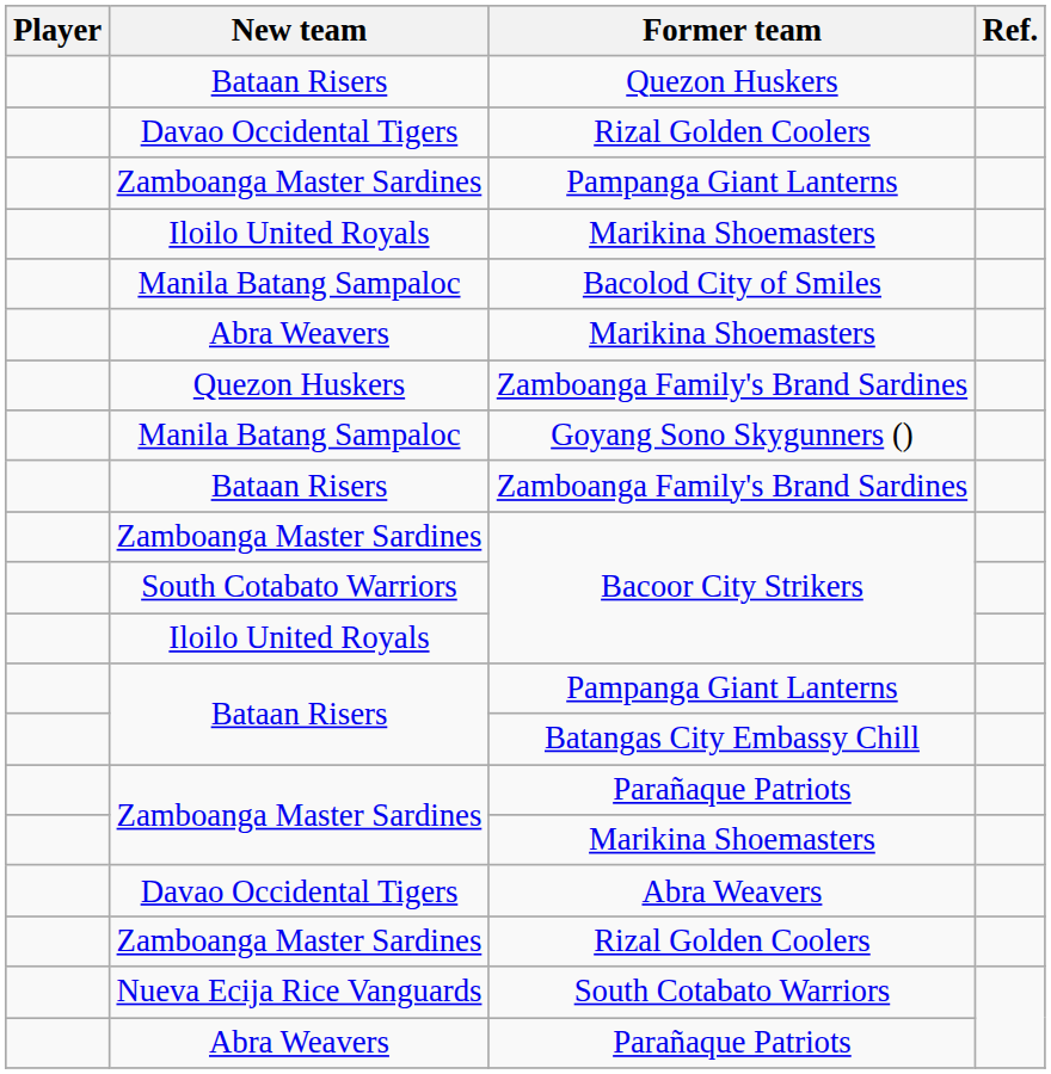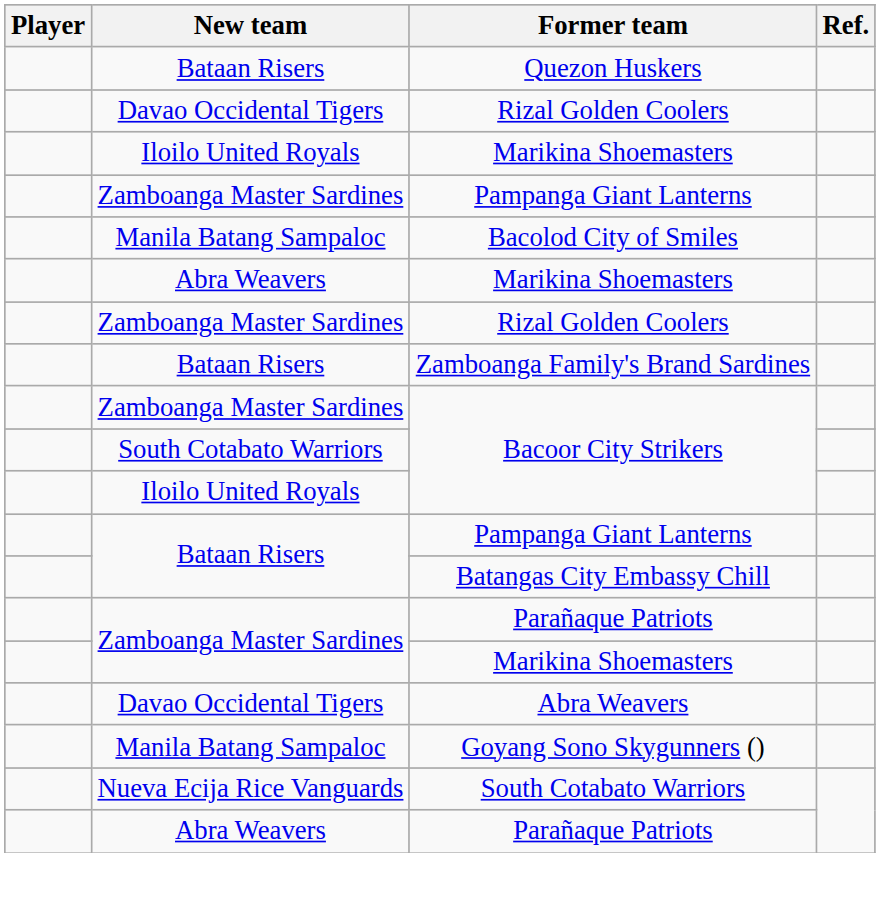 <table class="wikitable sortable" style="text-align:center">
 <tr>
 <th>Player</th>
 <th>New team</th>
 <th>Former team</th>
 <th class="unsortable">Ref.</th>
 </tr>
 <tr>
 <td align=left></td>
 <td><a href='#'>Bataan Risers</a></td>
 <td><a href='#'>Quezon Huskers</a></td>
 <td></td>
 </tr>
 <tr>
 <td align=left></td>
 <td><a href='#'>Davao Occidental Tigers</a></td>
 <td><a href='#'>Rizal Golden Coolers</a></td>
 <td></td>
 </tr>
 <tr>
 <td align=left></td>
-<td><a href='#'>Zamboanga Master Sardines</a></td>
-<td><a href='#'>Pampanga Giant Lanterns</a></td>
+<td><a href='#'>Iloilo United Royals</a></td>
+<td><a href='#'>Marikina Shoemasters</a></td>
 <td></td>
 </tr>
 <tr>
 <td align=left></td>
-<td><a href='#'>Iloilo United Royals</a></td>
-<td><a href='#'>Marikina Shoemasters</a></td>
+<td><a href='#'>Zamboanga Master Sardines</a></td>
+<td><a href='#'>Pampanga Giant Lanterns</a></td>
 <td></td>
 </tr>
 <tr>
 <td align=left></td>
 <td><a href='#'>Manila Batang Sampaloc</a></td>
 <td><a href='#'>Bacolod City of Smiles</a></td>
 <td></td>
 </tr>
 <tr>
 <td align=left></td>
 <td><a href='#'>Abra Weavers</a></td>
 <td><a href='#'>Marikina Shoemasters</a></td>
 <td></td>
 </tr>
 <tr>
 <td align=left></td>
-<td><a href='#'>Quezon Huskers</a></td>
-<td><a href='#'>Zamboanga Family's Brand Sardines</a></td>
-<td></td>
-</tr>
-<tr>
-<td align=left></td>
-<td><a href='#'>Manila Batang Sampaloc</a></td>
-<td><a href='#'>Goyang Sono Skygunners</a> ()</td>
+<td><a href='#'>Zamboanga Master Sardines</a></td>
+<td><a href='#'>Rizal Golden Coolers</a></td>
 <td></td>
 </tr>
 <tr>
 <td align=left></td>
 <td><a href='#'>Bataan Risers</a></td>
 <td><a href='#'>Zamboanga Family's Brand Sardines</a></td>
 <td></td>
 </tr>
 <tr>
 <td align=left></td>
 <td><a href='#'>Zamboanga Master Sardines</a></td>
 <td rowspan=3><a href='#'>Bacoor City Strikers</a></td>
 <td></td>
 </tr>
 <tr>
 <td align=left></td>
 <td><a href='#'>South Cotabato Warriors</a></td>
 <td></td>
 </tr>
 <tr>
 <td align=left></td>
 <td><a href='#'>Iloilo United Royals</a></td>
 <td></td>
 </tr>
 <tr>
 <td align=left></td>
 <td rowspan=2><a href='#'>Bataan Risers</a></td>
 <td><a href='#'>Pampanga Giant Lanterns</a></td>
 <td></td>
 </tr>
 <tr>
 <td align=left></td>
 <td><a href='#'>Batangas City Embassy Chill</a></td>
 <td></td>
 </tr>
 <tr>
 <td align=left></td>
 <td rowspan=2><a href='#'>Zamboanga Master Sardines</a></td>
 <td><a href='#'>Parañaque Patriots</a></td>
 <td></td>
 </tr>
 <tr>
 <td align=left></td>
 <td><a href='#'>Marikina Shoemasters</a></td>
 <td></td>
 </tr>
 <tr>
 <td align=left></td>
 <td><a href='#'>Davao Occidental Tigers</a></td>
 <td><a href='#'>Abra Weavers</a></td>
 <td></td>
 </tr>
 <tr>
 <td align=left></td>
-<td><a href='#'>Zamboanga Master Sardines</a></td>
-<td><a href='#'>Rizal Golden Coolers</a></td>
+<td><a href='#'>Manila Batang Sampaloc</a></td>
+<td><a href='#'>Goyang Sono Skygunners</a> ()</td>
 <td></td>
 </tr>
 <tr>
 <td align=left></td>
 <td><a href='#'>Nueva Ecija Rice Vanguards</a></td>
 <td><a href='#'>South Cotabato Warriors</a></td>
 <td rowspan=2></td>
 </tr>
 <tr>
 <td align=left></td>
 <td><a href='#'>Abra Weavers</a></td>
 <td><a href='#'>Parañaque Patriots</a></td>
 </tr>
 </table>
